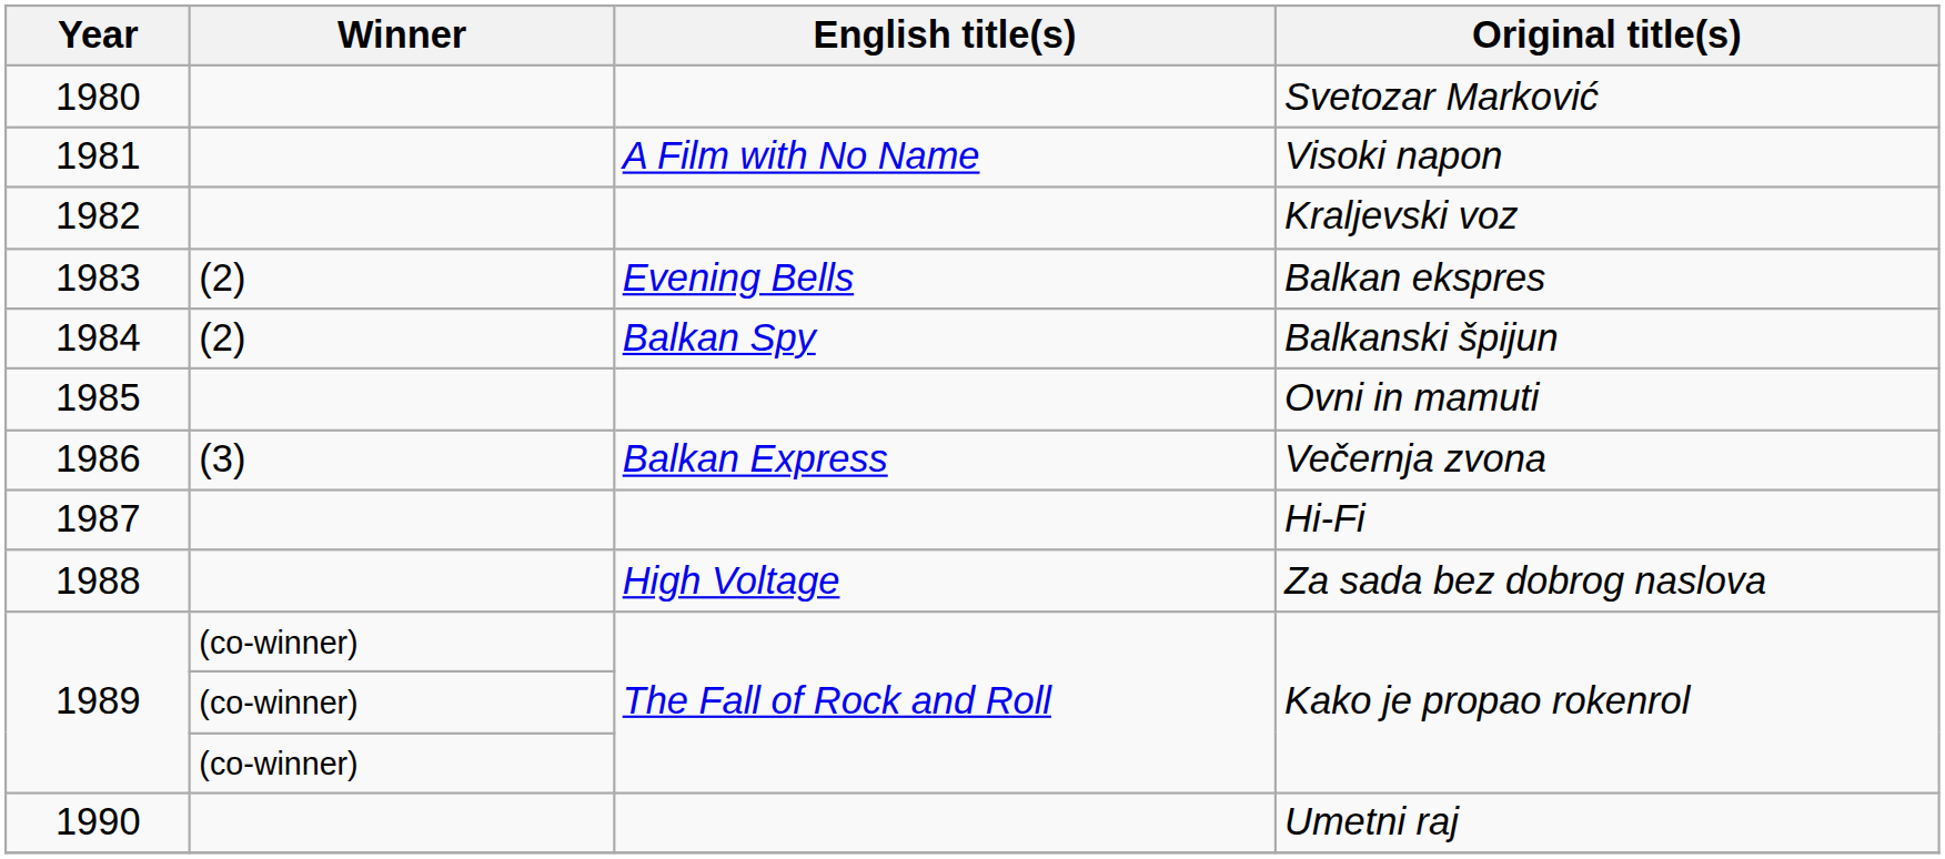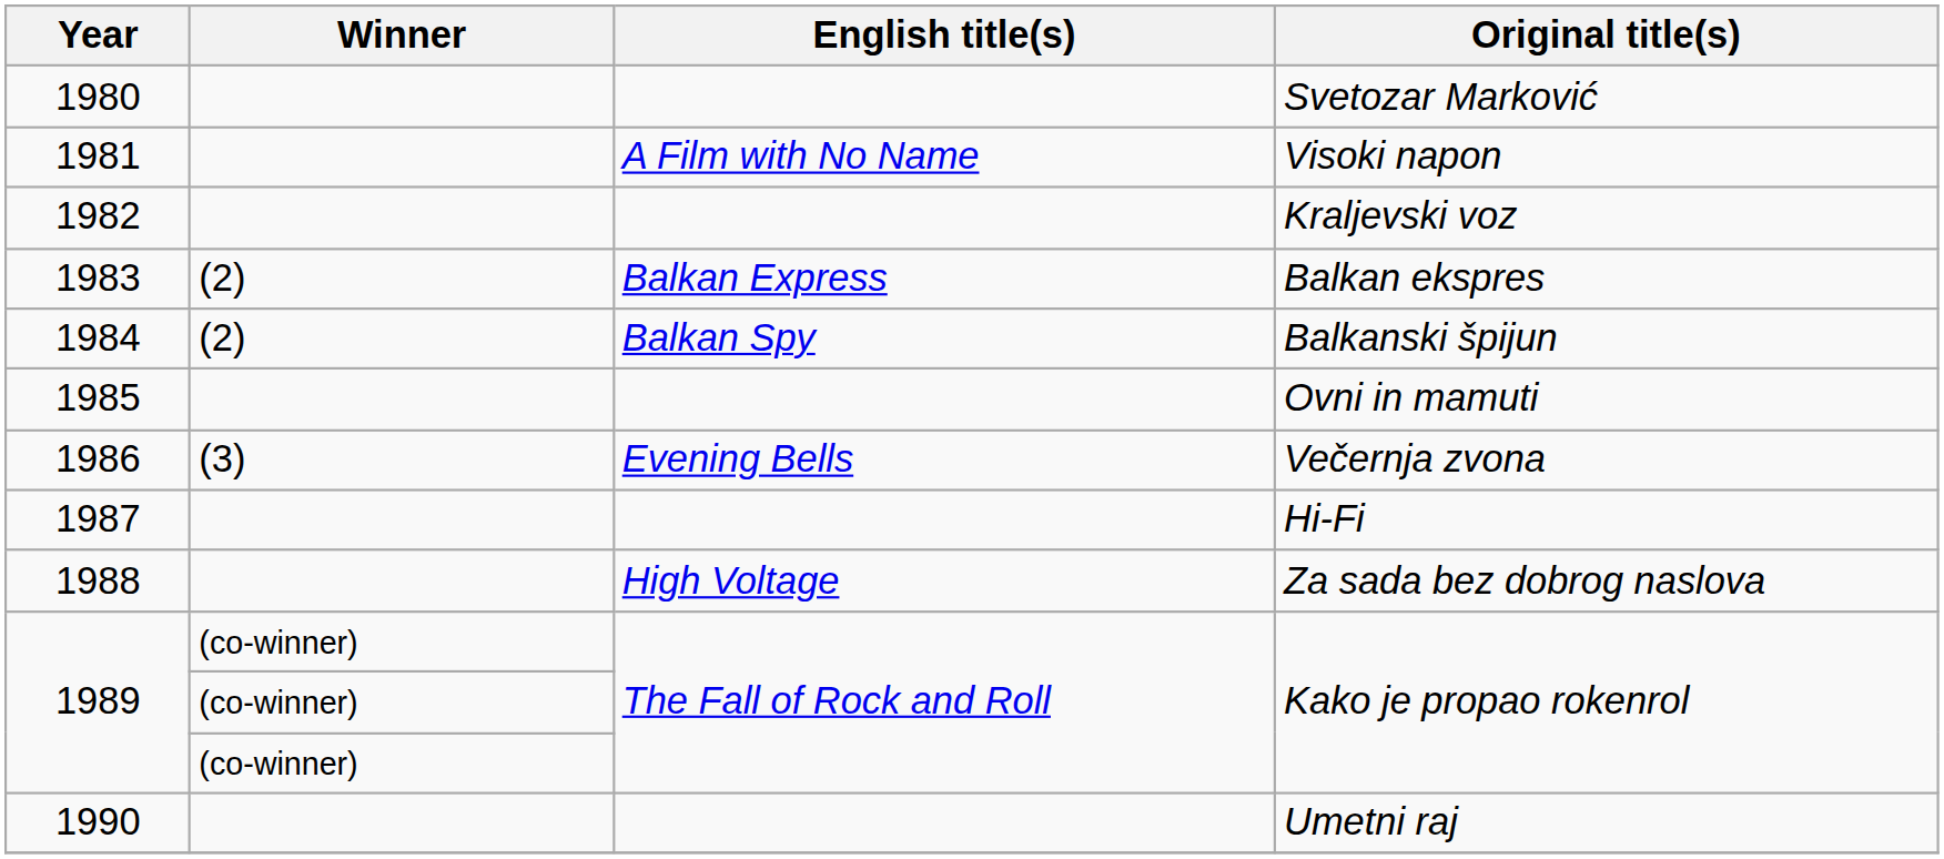 <table class="wikitable sortable">
 <tr>
 <th width="70"><strong>Year</strong></th>
 <th width="170"><strong>Winner</strong></th>
 <th width="270"><strong>English title(s)</strong></th>
 <th width="270"><strong>Original title(s)</strong></th>
 </tr>
 <tr>
 <td style="text-align:center;">1980</td>
 <td></td>
 <td></td>
 <td><em>Svetozar Marković</em></td>
 </tr>
 <tr>
 <td style="text-align:center;">1981</td>
 <td></td>
 <td><em><a href='#'>A Film with No Name</a></em></td>
 <td><em>Visoki napon</em></td>
 </tr>
 <tr>
 <td style="text-align:center;">1982</td>
 <td></td>
 <td></td>
 <td><em>Kraljevski voz</em></td>
 </tr>
 <tr>
 <td style="text-align:center;">1983</td>
 <td> (2)</td>
-<td><em><a href='#'>Evening Bells</a></em></td>
+<td><em><a href='#'>Balkan Express</a></em></td>
 <td><em>Balkan ekspres</em></td>
 </tr>
 <tr>
 <td style="text-align:center;">1984</td>
 <td> (2)</td>
 <td><em><a href='#'>Balkan Spy</a></em></td>
 <td><em>Balkanski špijun</em></td>
 </tr>
 <tr>
 <td style="text-align:center;">1985</td>
 <td></td>
 <td></td>
 <td><em>Ovni in mamuti</em></td>
 </tr>
 <tr>
 <td style="text-align:center;">1986</td>
 <td> (3)</td>
-<td><em><a href='#'>Balkan Express</a></em></td>
+<td><em><a href='#'>Evening Bells</a></em></td>
 <td><em>Večernja zvona</em></td>
 </tr>
 <tr>
 <td style="text-align:center;">1987</td>
 <td></td>
 <td></td>
 <td><em>Hi-Fi</em></td>
 </tr>
 <tr>
 <td style="text-align:center;">1988</td>
 <td></td>
 <td><em><a href='#'>High Voltage</a></em></td>
 <td><em>Za sada bez dobrog naslova</em></td>
 </tr>
 <tr>
 <td style="text-align:center;" rowspan=3>1989</td>
 <td> <small>(co-winner)</small></td>
 <td rowspan=3><em><a href='#'>The Fall of Rock and Roll</a></em></td>
 <td rowspan=3><em>Kako je propao rokenrol</em></td>
 </tr>
 <tr>
 <td> <small>(co-winner)</small></td>
 </tr>
 <tr>
 <td> <small>(co-winner)</small></td>
 </tr>
 <tr>
 <td style="text-align:center;">1990</td>
 <td></td>
 <td></td>
 <td><em>Umetni raj</em></td>
 </tr>
 <tr>
 </tr>
 </table>
